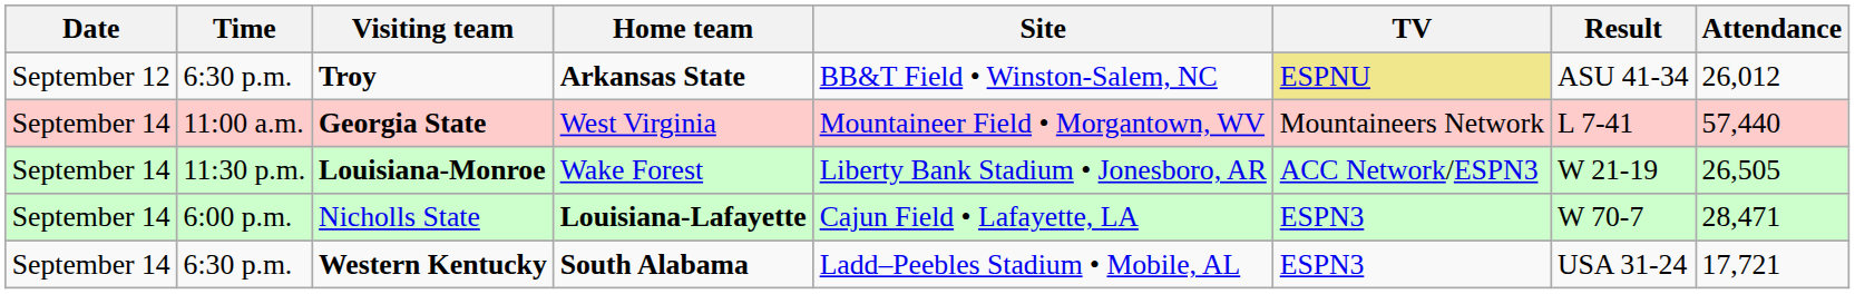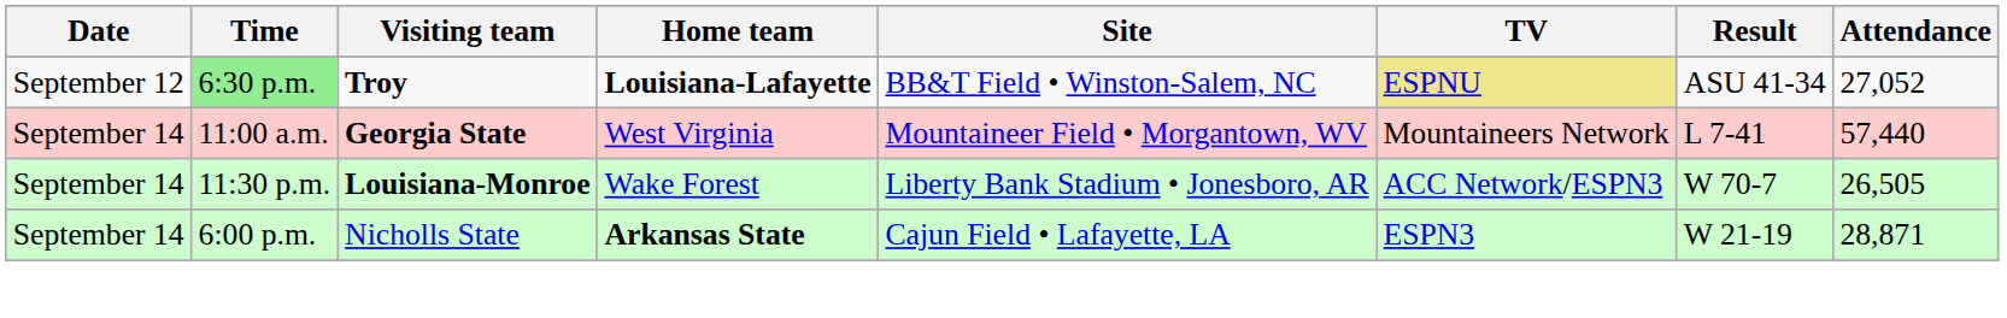 <table class="wikitable" style="font-size:95%;">
 <tr>
 <th>Date</th>
 <th>Time</th>
 <th>Visiting team</th>
 <th>Home team</th>
 <th>Site</th>
 <th>TV</th>
 <th>Result</th>
 <th>Attendance</th>
 </tr>
 <tr>
 <td>September 12</td>
-<td>6:30 p.m.</td>
+<td style="background: lightgreen;">6:30 p.m.</td>
 <td><strong>Troy</strong></td>
-<td><strong>Arkansas State</strong></td>
+<td><strong>Louisiana-Lafayette</strong></td>
 <td><a href='#'>BB&T Field</a> • <a href='#'>Winston-Salem, NC</a></td>
 <td style="background: khaki;"><a href='#'>ESPNU</a></td>
 <td>ASU 41-34</td>
-<td>26,012</td>
+<td>27,052</td>
 </tr>
 <tr style="background:#fcc;">
 <td>September 14</td>
 <td>11:00 a.m.</td>
 <td><strong>Georgia State</strong></td>
 <td><a href='#'>West Virginia</a></td>
 <td><a href='#'>Mountaineer Field</a> • <a href='#'>Morgantown, WV</a></td>
 <td>Mountaineers Network</td>
 <td>L 7-41</td>
 <td>57,440</td>
 </tr>
 <tr style="background:#cfc;">
 <td>September 14</td>
 <td>11:30 p.m.</td>
 <td><strong>Louisiana-Monroe</strong></td>
 <td><a href='#'>Wake Forest</a></td>
 <td><a href='#'>Liberty Bank Stadium</a> • <a href='#'>Jonesboro, AR</a></td>
 <td><a href='#'>ACC Network</a>/<a href='#'>ESPN3</a></td>
-<td>W 21-19</td>
+<td>W 70-7</td>
 <td>26,505</td>
 </tr>
 <tr style="background:#cfc;">
 <td>September 14</td>
 <td>6:00 p.m.</td>
 <td><a href='#'>Nicholls State</a></td>
-<td><strong>Louisiana-Lafayette</strong></td>
+<td><strong>Arkansas State</strong></td>
 <td><a href='#'>Cajun Field</a> • <a href='#'>Lafayette, LA</a></td>
 <td><a href='#'>ESPN3</a></td>
-<td>W 70-7</td>
-<td>28,471</td>
-</tr>
-<tr>
-<td>September 14</td>
-<td>6:30 p.m.</td>
-<td><strong>Western Kentucky</strong></td>
-<td><strong>South Alabama</strong></td>
-<td><a href='#'>Ladd–Peebles Stadium</a> • <a href='#'>Mobile, AL</a></td>
-<td><a href='#'>ESPN3</a></td>
-<td>USA 31-24</td>
-<td>17,721</td>
+<td>W 21-19</td>
+<td>28,871</td>
 </tr>
 </table>
